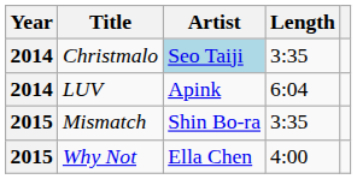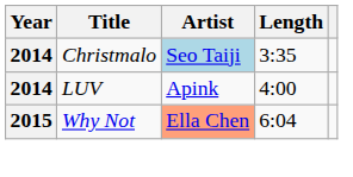 <table class="wikitable sortable plainrowheaders">
 <tr>
 <th>Year</th>
 <th>Title</th>
 <th>Artist</th>
 <th>Length</th>
 <th scope="col" class="unsortable"></th>
 </tr>
 <tr>
 <th scope="row">2014</th>
 <td><em>Christmalo</em></td>
 <td style="background: lightblue;"><a href='#'>Seo Taiji</a></td>
 <td>3:35</td>
 <td></td>
 </tr>
 <tr>
 <th scope="row">2014</th>
 <td><em>LUV</em></td>
 <td><a href='#'>Apink</a></td>
-<td>6:04</td>
-<td></td>
-</tr>
-<tr>
-<th scope="row">2015</th>
-<td><em>Mismatch</em></td>
-<td><a href='#'>Shin Bo-ra</a></td>
-<td>3:35</td>
+<td>4:00</td>
 <td></td>
 </tr>
 <tr>
 <th scope="row">2015</th>
 <td><em><a href='#'>Why Not</a></em></td>
-<td><a href='#'>Ella Chen</a></td>
-<td>4:00</td>
+<td style="background: lightsalmon;"><a href='#'>Ella Chen</a></td>
+<td>6:04</td>
 <td></td>
 </tr>
 </table>
